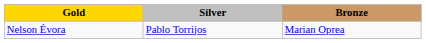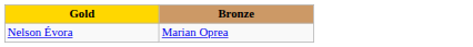 <table class="wikitable" style="text-align:left">
 <tr align="center">
 <td width=200 bgcolor=gold><strong>Gold</strong></td>
-<td width=200 bgcolor=silver><strong>Silver</strong></td>
 <td width=200 bgcolor=CC9966><strong>Bronze</strong></td>
 </tr>
 <tr>
 <td><a href='#'>Nelson Évora</a><br><em></em></td>
-<td><a href='#'>Pablo Torrijos</a><br><em></em></td>
 <td><a href='#'>Marian Oprea</a><br><em></em></td>
 </tr>
 </table>
